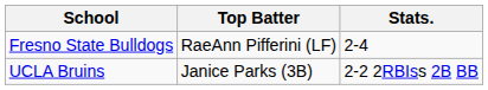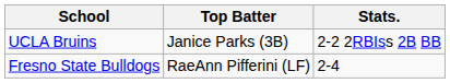 <table class="wikitable">
 <tr style="text-align:center; background:#f2f2f2;">
 <th>School</th>
 <th>Top Batter</th>
 <th>Stats.</th>
 </tr>
 <tr>
+<td><a href='#'>UCLA Bruins</a></td>
+<td>Janice Parks (3B)</td>
+<td>2-2  2<a href='#'>RBIs</a>s  <a href='#'>2B</a>  <a href='#'>BB</a></td>
+</tr>
+<tr>
 <td><a href='#'>Fresno State Bulldogs</a></td>
 <td>RaeAnn Pifferini (LF)</td>
 <td>2-4</td>
 </tr>
-<tr>
-<td><a href='#'>UCLA Bruins</a></td>
-<td>Janice Parks (3B)</td>
-<td>2-2  2<a href='#'>RBIs</a>s  <a href='#'>2B</a>  <a href='#'>BB</a></td>
-</tr>
 </table>
